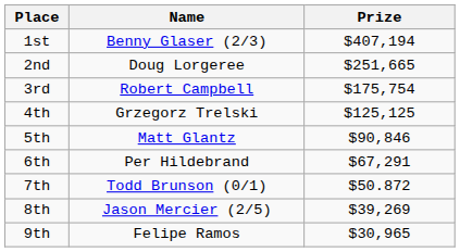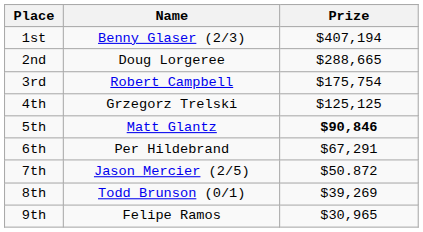 <table class="wikitable">
 <tr>
 <th width="50">Place</th>
 <th width="200">Name</th>
 <th width="125">Prize</th>
 </tr>
 <tr>
 <td align = "center">1st</td>
 <td align = "center"><a href='#'>Benny Glaser</a> (2/3)</td>
 <td align = "center">$407,194</td>
 </tr>
 <tr>
 <td align = "center">2nd</td>
 <td align = "center">Doug Lorgeree</td>
-<td align = "center">$251,665</td>
+<td align = "center">$288,665</td>
 </tr>
 <tr>
 <td align = "center">3rd</td>
 <td align = "center"><a href='#'>Robert Campbell</a></td>
 <td align = "center">$175,754</td>
 </tr>
 <tr>
 <td align = "center">4th</td>
 <td align = "center">Grzegorz Trelski</td>
 <td align = "center">$125,125</td>
 </tr>
 <tr>
 <td align = "center">5th</td>
 <td align = "center"><a href='#'>Matt Glantz</a></td>
-<td align = "center">$90,846</td>
+<td align = "center"><strong>$90,846</strong></td>
 </tr>
 <tr>
 <td align = "center">6th</td>
 <td align = "center">Per Hildebrand</td>
 <td align = "center">$67,291</td>
 </tr>
 <tr>
 <td align = "center">7th</td>
-<td align = "center"><a href='#'>Todd Brunson</a> (0/1)</td>
+<td align = "center"><a href='#'>Jason Mercier</a> (2/5)</td>
 <td align = "center">$50.872</td>
 </tr>
 <tr>
 <td align = "center">8th</td>
-<td align = "center"><a href='#'>Jason Mercier</a> (2/5)</td>
+<td align = "center"><a href='#'>Todd Brunson</a> (0/1)</td>
 <td align = "center">$39,269</td>
 </tr>
 <tr>
 <td align = "center">9th</td>
 <td align = "center">Felipe Ramos</td>
 <td align = "center">$30,965</td>
 </tr>
 </table>
